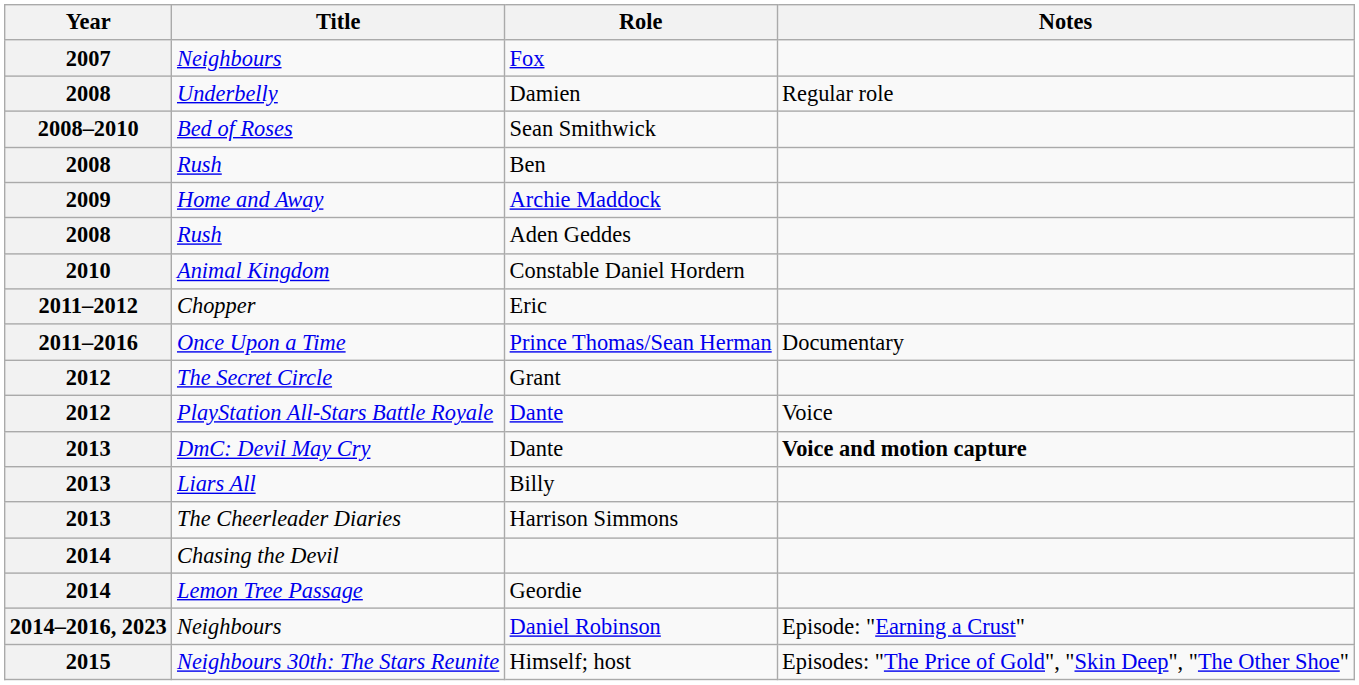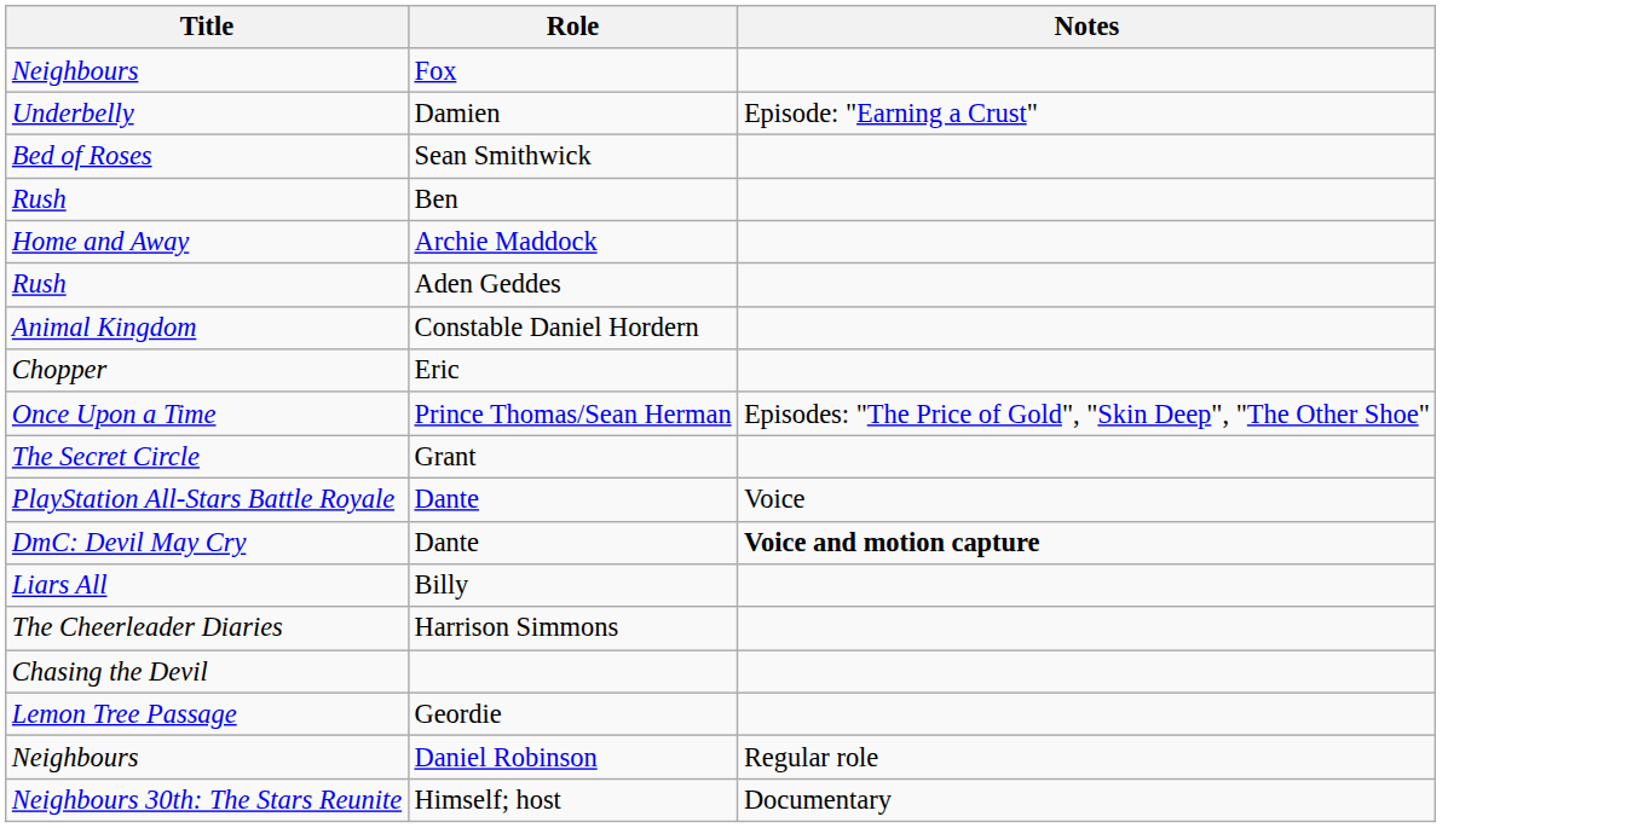 <table class="wikitable sortable plainrowheaders">
 <tr>
-<th scope="col">Year</th>
 <th scope="col">Title</th>
 <th scope="col">Role</th>
 <th scope="col" class="unsortable">Notes</th>
 </tr>
 <tr>
-<th scope="row">2007</th>
 <td><em><a href='#'>Neighbours</a></em></td>
 <td><a href='#'>Fox</a></td>
 <td></td>
 </tr>
 <tr>
-<th scope="row">2008</th>
 <td><em><a href='#'>Underbelly</a></em></td>
 <td>Damien</td>
-<td>Regular role</td>
+<td>Episode: "<a href='#'>Earning a Crust</a>"</td>
 </tr>
 <tr>
-<th scope="row">2008–2010</th>
 <td><em><a href='#'>Bed of Roses</a></em></td>
 <td>Sean Smithwick</td>
 <td></td>
 </tr>
 <tr>
-<th scope="row">2008</th>
 <td><em><a href='#'>Rush</a></em></td>
 <td>Ben</td>
 <td></td>
 </tr>
 <tr>
-<th scope="row">2009</th>
 <td><em><a href='#'>Home and Away</a></em></td>
 <td><a href='#'>Archie Maddock</a></td>
 <td></td>
 </tr>
 <tr>
-<th scope="row">2008</th>
 <td><em><a href='#'>Rush</a></em></td>
 <td>Aden Geddes</td>
 <td></td>
 </tr>
 <tr>
-<th scope="row">2010</th>
 <td><em><a href='#'>Animal Kingdom</a></em></td>
 <td>Constable Daniel Hordern</td>
 <td></td>
 </tr>
 <tr>
-<th scope="row">2011–2012</th>
 <td><em>Chopper</em></td>
 <td>Eric</td>
 <td></td>
 </tr>
 <tr>
-<th scope="row">2011–2016</th>
 <td><em><a href='#'>Once Upon a Time</a></em></td>
 <td><a href='#'>Prince Thomas/Sean Herman</a></td>
-<td>Documentary</td>
+<td>Episodes: "<a href='#'>The Price of Gold</a>", "<a href='#'>Skin Deep</a>", "<a href='#'>The Other Shoe</a>"</td>
 </tr>
 <tr>
-<th scope="row">2012</th>
 <td><em><a href='#'>The Secret Circle</a></em></td>
 <td>Grant</td>
 <td></td>
 </tr>
 <tr>
-<th scope="row">2012</th>
 <td><em><a href='#'>PlayStation All-Stars Battle Royale</a></em></td>
 <td><a href='#'>Dante</a></td>
 <td>Voice</td>
 </tr>
 <tr>
-<th scope="row">2013</th>
 <td><em><a href='#'>DmC: Devil May Cry</a></em></td>
 <td>Dante</td>
 <td><strong>Voice and motion capture</strong></td>
 </tr>
 <tr>
-<th scope="row">2013</th>
 <td><em><a href='#'>Liars All</a></em></td>
 <td>Billy</td>
 <td></td>
 </tr>
 <tr>
-<th scope="row">2013</th>
 <td><em>The Cheerleader Diaries</em></td>
 <td>Harrison Simmons</td>
 <td></td>
 </tr>
 <tr>
-<th scope="row">2014</th>
 <td><em>Chasing the Devil</em></td>
 <td></td>
 <td></td>
 </tr>
 <tr>
-<th scope="row">2014</th>
 <td><em><a href='#'>Lemon Tree Passage</a></em></td>
 <td>Geordie</td>
 <td></td>
 </tr>
 <tr>
-<th scope="row">2014–2016, 2023</th>
 <td><em>Neighbours</em></td>
 <td><a href='#'>Daniel Robinson</a></td>
-<td>Episode: "<a href='#'>Earning a Crust</a>"</td>
+<td>Regular role</td>
 </tr>
 <tr>
-<th scope="row">2015</th>
 <td><em><a href='#'>Neighbours 30th: The Stars Reunite</a></em></td>
 <td>Himself; host</td>
-<td>Episodes: "<a href='#'>The Price of Gold</a>", "<a href='#'>Skin Deep</a>", "<a href='#'>The Other Shoe</a>"</td>
+<td>Documentary</td>
 </tr>
 </table>
